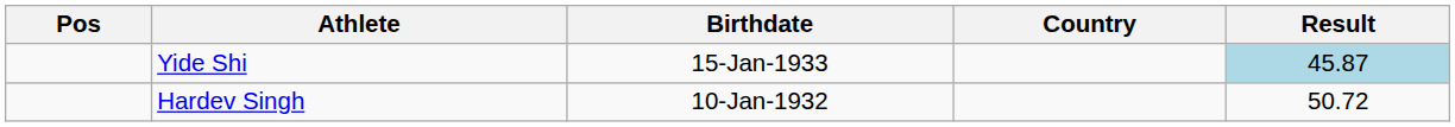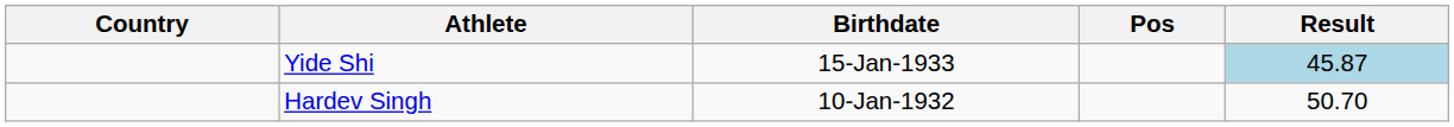 <table class="wikitable"  style="text-align:center; width:60%;">
 <tr>
-<th>Pos</th>
+<th>Country</th>
 <th>Athlete</th>
 <th>Birthdate</th>
-<th>Country</th>
+<th>Pos</th>
 <th>Result</th>
 </tr>
 <tr>
-<td align=center></td>
+<td align=left></td>
 <td align=left><a href='#'>Yide Shi</a></td>
 <td>15-Jan-1933</td>
-<td align=left></td>
+<td align=center></td>
 <td style="background: lightblue;">45.87</td>
 </tr>
 <tr>
-<td align=center></td>
+<td align=left></td>
 <td align=left><a href='#'>Hardev Singh</a></td>
 <td>10-Jan-1932</td>
-<td align=left></td>
-<td>50.72</td>
+<td align=center></td>
+<td>50.70</td>
 </tr>
 </table>
